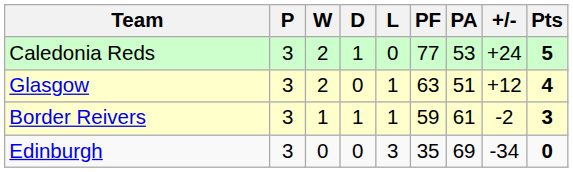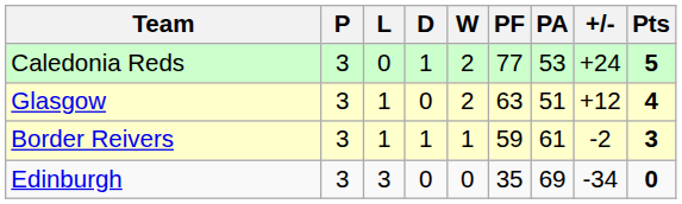 <table class="wikitable" style="text-align: center;">
 <tr>
 <th style="width:200px;">Team</th>
 <th width="20">P</th>
+<th width="20">L</th>
+<th width="20">D</th>
 <th width="20">W</th>
-<th width="20">D</th>
-<th width="20">L</th>
 <th width="20">PF</th>
 <th width="20">PA</th>
 <th width="25">+/-</th>
 <th width="20">Pts</th>
 </tr>
 <tr style="background:#cfc;">
 <td align="left">Caledonia Reds</td>
 <td>3</td>
+<td>0</td>
+<td>1</td>
 <td>2</td>
-<td>1</td>
-<td>0</td>
 <td>77</td>
 <td>53</td>
 <td>+24</td>
 <td><strong>5</strong></td>
 </tr>
 <tr style="background:#ffc;">
 <td align="left"><a href='#'>Glasgow</a></td>
 <td>3</td>
+<td>1</td>
+<td>0</td>
 <td>2</td>
-<td>0</td>
-<td>1</td>
 <td>63</td>
 <td>51</td>
 <td>+12</td>
 <td><strong>4</strong></td>
 </tr>
 <tr style="background:#ffc;">
 <td align="left"><a href='#'>Border Reivers</a></td>
 <td>3</td>
 <td>1</td>
 <td>1</td>
 <td>1</td>
 <td>59</td>
 <td>61</td>
 <td>-2</td>
 <td><strong>3</strong></td>
 </tr>
 <tr>
 <td align="left"><a href='#'>Edinburgh</a></td>
 <td>3</td>
+<td>3</td>
 <td>0</td>
 <td>0</td>
-<td>3</td>
 <td>35</td>
 <td>69</td>
 <td>-34</td>
 <td><strong>0</strong></td>
 </tr>
 </table>
